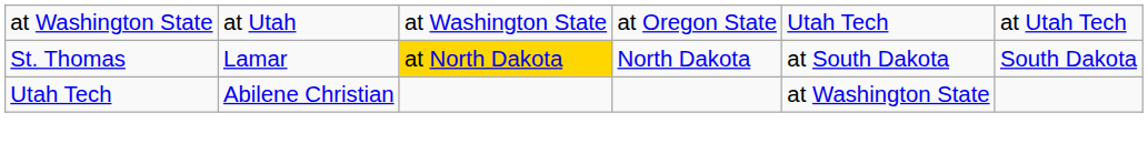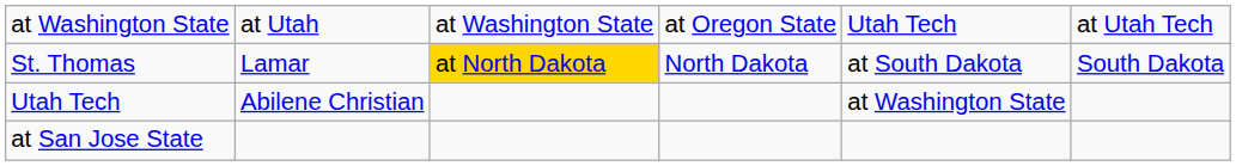 <table class="wikitable">
 <tr>
 <td>at <a href='#'>Washington State</a></td>
 <td>at <a href='#'>Utah</a></td>
 <td>at <a href='#'>Washington State</a></td>
 <td>at <a href='#'>Oregon State</a></td>
 <td><a href='#'>Utah Tech</a></td>
 <td>at <a href='#'>Utah Tech</a></td>
 </tr>
 <tr>
 <td><a href='#'>St. Thomas</a></td>
 <td><a href='#'>Lamar</a></td>
 <td style="background: gold;">at <a href='#'>North Dakota</a></td>
 <td><a href='#'>North Dakota</a></td>
 <td>at <a href='#'>South Dakota</a></td>
 <td><a href='#'>South Dakota</a></td>
 </tr>
 <tr>
 <td><a href='#'>Utah Tech</a></td>
 <td><a href='#'>Abilene Christian</a></td>
 <td></td>
 <td></td>
 <td>at <a href='#'>Washington State</a></td>
 <td></td>
 </tr>
+<tr>
+<td>at <a href='#'>San Jose State</a></td>
+<td></td>
+<td></td>
+<td></td>
+<td></td>
+<td></td>
+</tr>
 </table>
